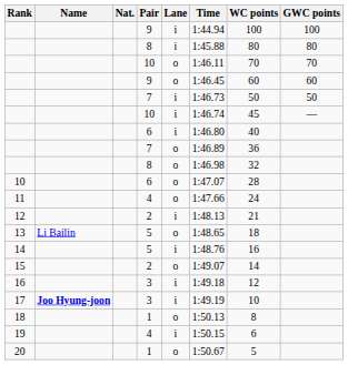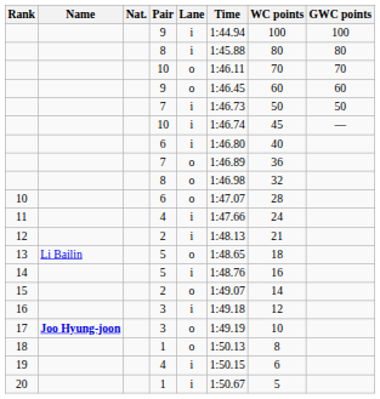 <table class="wikitable sortable" style="text-align:center">
 <tr>
 <th>Rank</th>
 <th>Name</th>
 <th>Nat.</th>
 <th>Pair</th>
 <th>Lane</th>
 <th>Time</th>
 <th>WC points</th>
 <th>GWC points</th>
 </tr>
 <tr>
 <td></td>
 <td align=left></td>
 <td></td>
 <td>9</td>
 <td>i</td>
 <td>1:44.94</td>
 <td>100</td>
 <td>100</td>
 </tr>
 <tr>
 <td></td>
 <td align=left></td>
 <td></td>
 <td>8</td>
 <td>i</td>
 <td>1:45.88</td>
 <td>80</td>
 <td>80</td>
 </tr>
 <tr>
 <td></td>
 <td align=left></td>
 <td></td>
 <td>10</td>
 <td>o</td>
 <td>1:46.11</td>
 <td>70</td>
 <td>70</td>
 </tr>
 <tr>
 <td></td>
 <td align=left></td>
 <td></td>
 <td>9</td>
 <td>o</td>
 <td>1:46.45</td>
 <td>60</td>
 <td>60</td>
 </tr>
 <tr>
 <td></td>
 <td align=left></td>
 <td></td>
 <td>7</td>
 <td>i</td>
 <td>1:46.73</td>
 <td>50</td>
 <td>50</td>
 </tr>
 <tr>
 <td></td>
 <td align=left></td>
 <td></td>
 <td>10</td>
 <td>i</td>
 <td>1:46.74</td>
 <td>45</td>
 <td>—</td>
 </tr>
 <tr>
 <td></td>
 <td align=left></td>
 <td></td>
 <td>6</td>
 <td>i</td>
 <td>1:46.80</td>
 <td>40</td>
 <td></td>
 </tr>
 <tr>
 <td></td>
 <td align=left></td>
 <td></td>
 <td>7</td>
 <td>o</td>
 <td>1:46.89</td>
 <td>36</td>
 <td></td>
 </tr>
 <tr>
 <td></td>
 <td align=left></td>
 <td></td>
 <td>8</td>
 <td>o</td>
 <td>1:46.98</td>
 <td>32</td>
 <td></td>
 </tr>
 <tr>
 <td>10</td>
 <td align=left></td>
 <td></td>
 <td>6</td>
 <td>o</td>
 <td>1:47.07</td>
 <td>28</td>
 <td></td>
 </tr>
 <tr>
 <td>11</td>
 <td align=left></td>
 <td></td>
 <td>4</td>
-<td>o</td>
+<td>i</td>
 <td>1:47.66</td>
 <td>24</td>
 <td></td>
 </tr>
 <tr>
 <td>12</td>
 <td align=left></td>
 <td></td>
 <td>2</td>
 <td>i</td>
 <td>1:48.13</td>
 <td>21</td>
 <td></td>
 </tr>
 <tr>
 <td>13</td>
 <td align=left><a href='#'>Li Bailin</a></td>
 <td></td>
 <td>5</td>
 <td>o</td>
 <td>1:48.65</td>
 <td>18</td>
 <td></td>
 </tr>
 <tr>
 <td>14</td>
 <td align=left></td>
 <td></td>
 <td>5</td>
 <td>i</td>
 <td>1:48.76</td>
 <td>16</td>
 <td></td>
 </tr>
 <tr>
 <td>15</td>
 <td align=left></td>
 <td></td>
 <td>2</td>
 <td>o</td>
 <td>1:49.07</td>
 <td>14</td>
 <td></td>
 </tr>
 <tr>
 <td>16</td>
 <td align=left></td>
 <td></td>
 <td>3</td>
 <td>i</td>
 <td>1:49.18</td>
 <td>12</td>
 <td></td>
 </tr>
 <tr>
 <td>17</td>
 <td align=left><strong><a href='#'>Joo Hyung-joon</a></strong></td>
 <td></td>
 <td>3</td>
-<td>i</td>
+<td>o</td>
 <td>1:49.19</td>
 <td>10</td>
 <td></td>
 </tr>
 <tr>
 <td>18</td>
 <td align=left></td>
 <td></td>
 <td>1</td>
 <td>o</td>
 <td>1:50.13</td>
 <td>8</td>
 <td></td>
 </tr>
 <tr>
 <td>19</td>
 <td align=left></td>
 <td></td>
 <td>4</td>
 <td>i</td>
 <td>1:50.15</td>
 <td>6</td>
 <td></td>
 </tr>
 <tr>
 <td>20</td>
 <td align=left></td>
 <td></td>
 <td>1</td>
-<td>o</td>
+<td>i</td>
 <td>1:50.67</td>
 <td>5</td>
 <td></td>
 </tr>
 </table>
